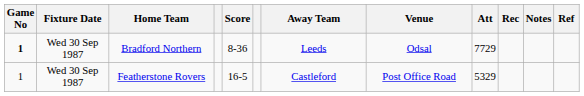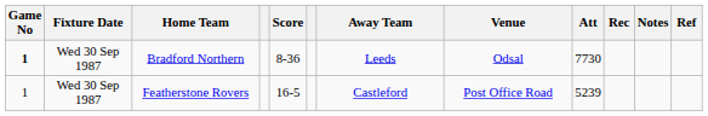 <table class="wikitable" style="text-align:center;">
 <tr>
 <th width=20 abbr="No">Game No</th>
 <th width=100 abbr="Date">Fixture Date</th>
 <th width=150 abbr="Home Team">Home Team</th>
 <th width=5 abbr="space"></th>
 <th width=20 abbr="Score">Score</th>
 <th width=5 abbr="space"></th>
 <th width=150 abbr="Away Team">Away Team</th>
 <th width=150 abbr="Venue">Venue</th>
 <th width=30 abbr="Att">Att</th>
 <th width=30 abbr="Rec">Rec</th>
 <th width=20 abbr="Notes">Notes</th>
 <th width=30 abbr="Ref">Ref</th>
 </tr>
 <tr>
 <td><strong>1</strong></td>
 <td>Wed 30 Sep 1987</td>
 <td><a href='#'>Bradford Northern</a></td>
 <td></td>
 <td>8-36</td>
 <td></td>
 <td><a href='#'>Leeds</a></td>
 <td><a href='#'>Odsal</a></td>
-<td>7729</td>
+<td>7730</td>
 <td></td>
 <td></td>
 <td></td>
 </tr>
 <tr>
 <td>1</td>
 <td>Wed 30 Sep 1987</td>
 <td><a href='#'>Featherstone Rovers</a></td>
 <td></td>
 <td>16-5</td>
 <td></td>
 <td><a href='#'>Castleford</a></td>
 <td><a href='#'>Post Office Road</a></td>
-<td>5329</td>
+<td>5239</td>
 <td></td>
 <td></td>
 <td></td>
 </tr>
 </table>
